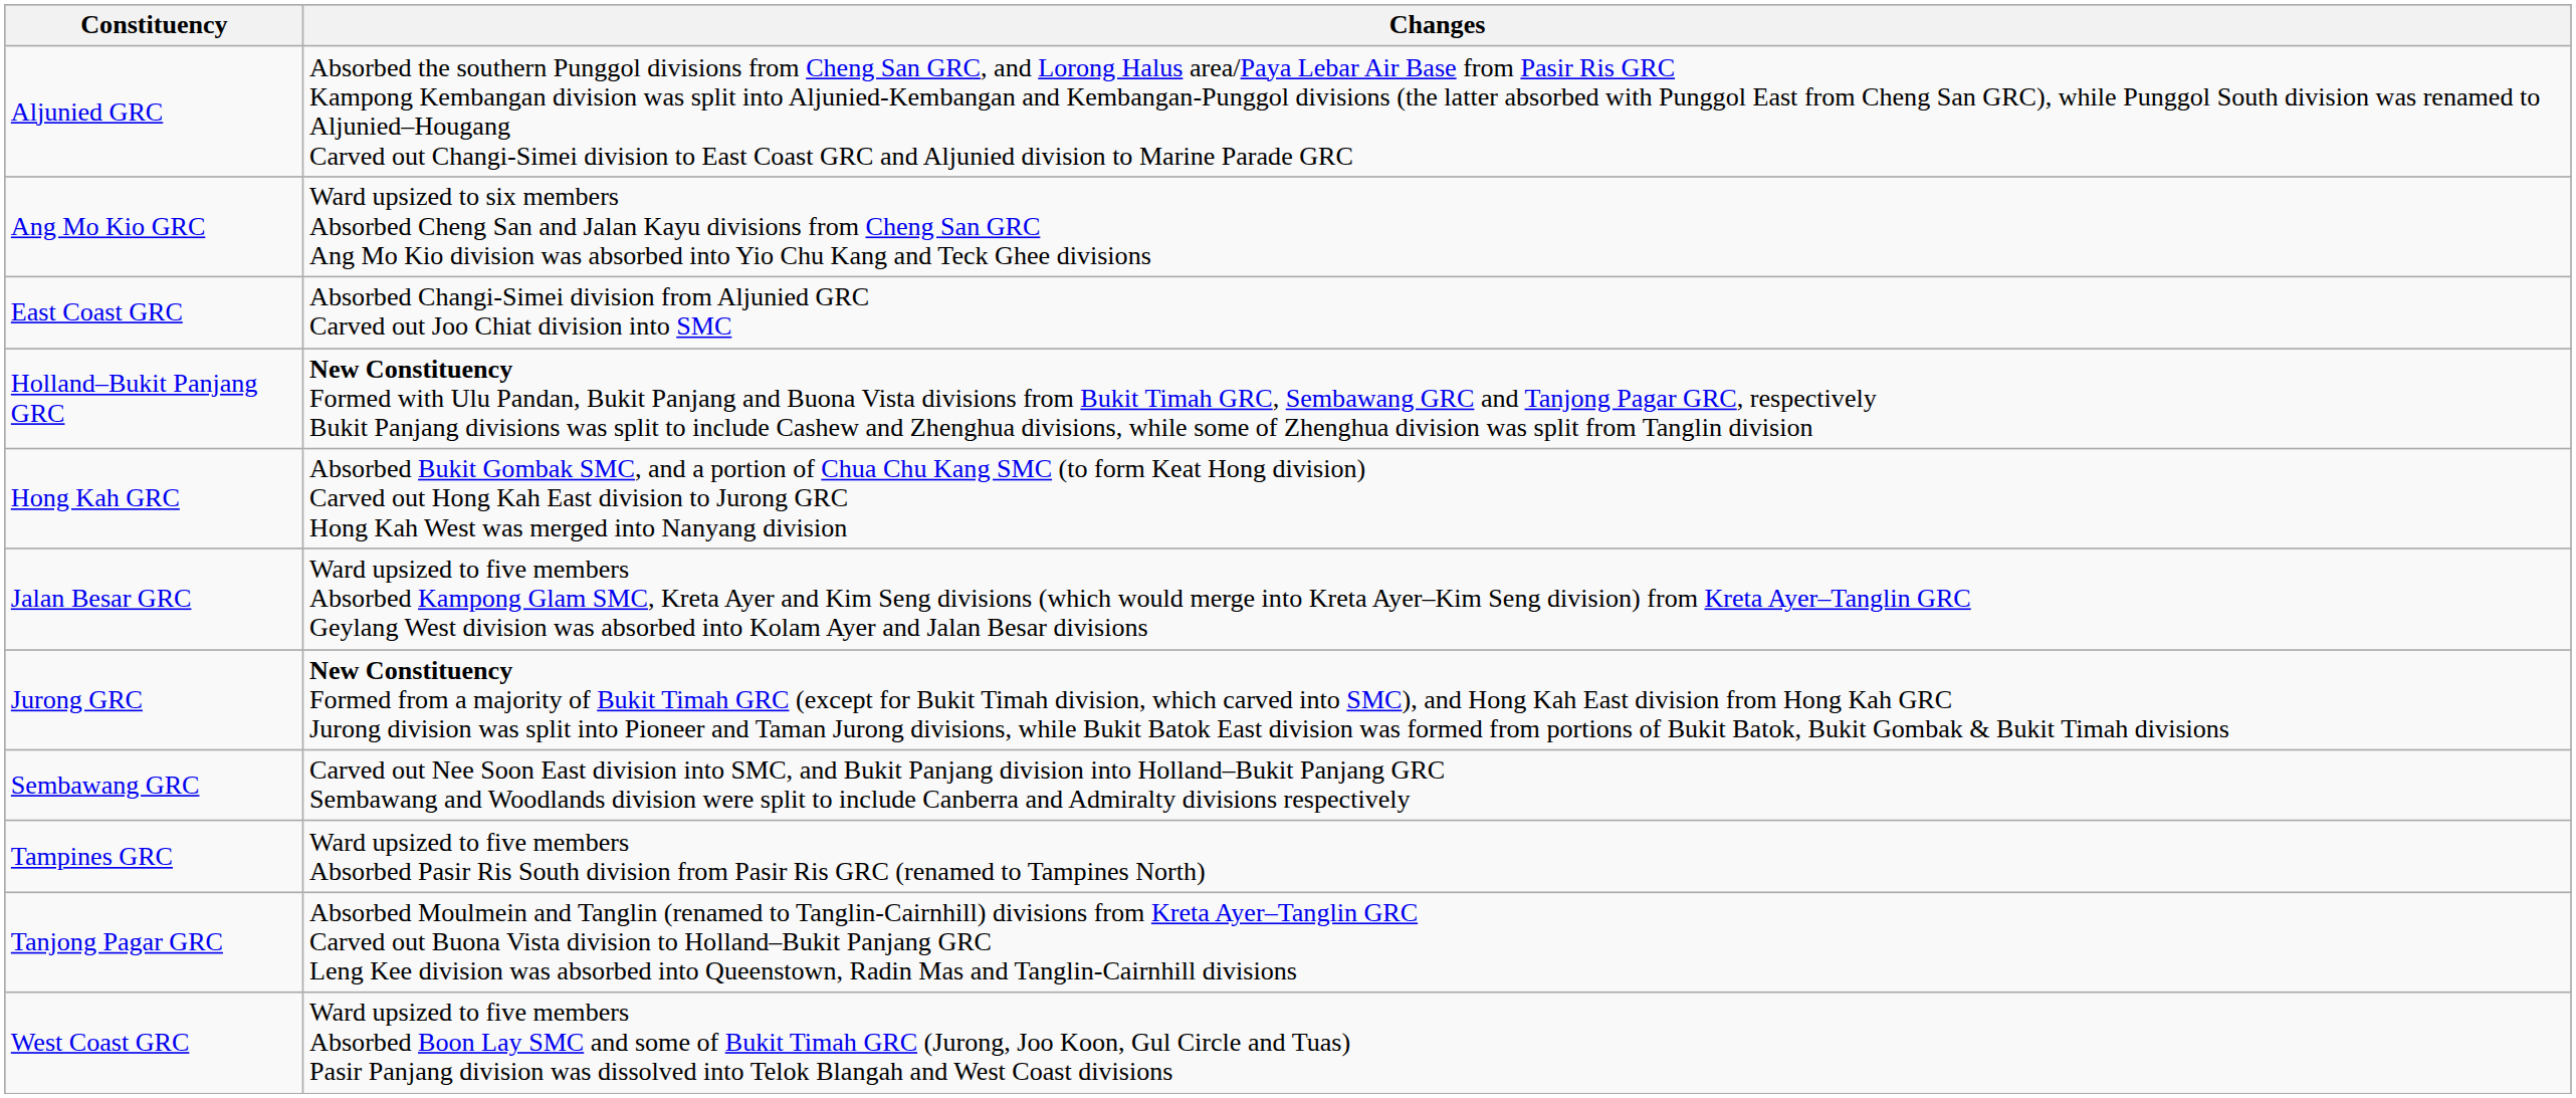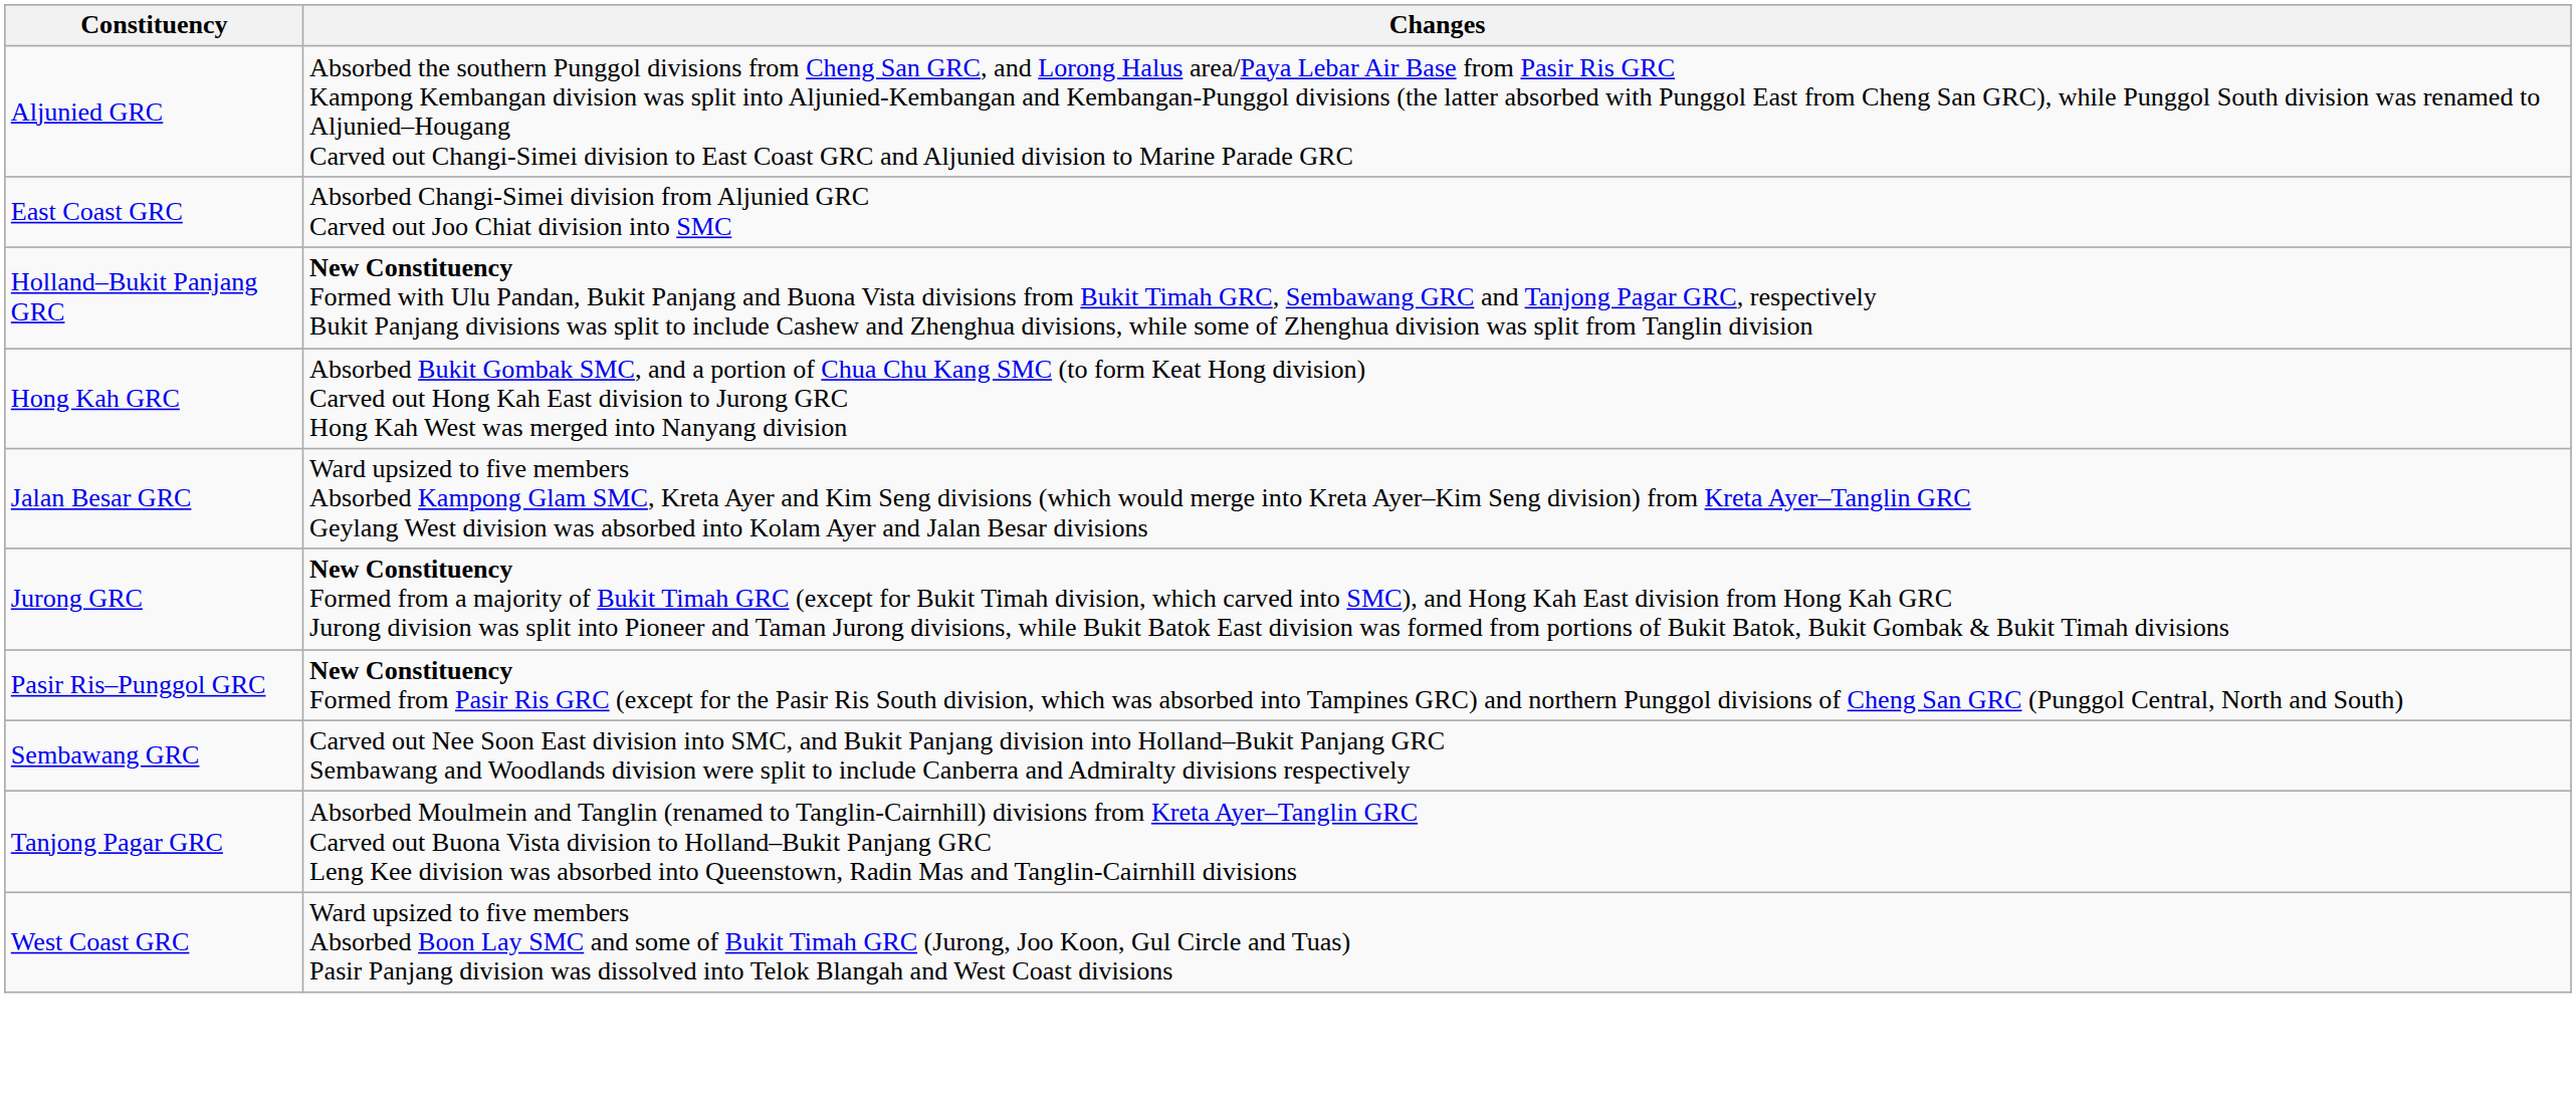 <table class="wikitable">
 <tr>
 <th style="width:175px;">Constituency</th>
 <th>Changes</th>
 </tr>
 <tr>
 <td><a href='#'>Aljunied GRC</a></td>
 <td>Absorbed the southern Punggol divisions from <a href='#'>Cheng San GRC</a>, and <a href='#'>Lorong Halus</a> area/<a href='#'>Paya Lebar Air Base</a> from <a href='#'>Pasir Ris GRC</a><br>Kampong Kembangan division was split into Aljunied-Kembangan and Kembangan-Punggol divisions (the latter absorbed with Punggol East from Cheng San GRC), while Punggol South division was renamed to Aljunied–Hougang<br>Carved out Changi-Simei division to East Coast GRC and Aljunied division to Marine Parade GRC</td>
-</tr>
-<tr>
-<td><a href='#'>Ang Mo Kio GRC</a></td>
-<td>Ward upsized to six members<br>Absorbed Cheng San and Jalan Kayu divisions from <a href='#'>Cheng San GRC</a><br>Ang Mo Kio division was absorbed into Yio Chu Kang and Teck Ghee divisions</td>
 </tr>
 <tr>
 <td><a href='#'>East Coast GRC</a></td>
 <td>Absorbed Changi-Simei division from Aljunied GRC<br>Carved out Joo Chiat division into <a href='#'>SMC</a></td>
 </tr>
 <tr>
 <td><a href='#'>Holland–Bukit Panjang GRC</a></td>
 <td><strong>New Constituency</strong><br>Formed with Ulu Pandan, Bukit Panjang and Buona Vista divisions from <a href='#'>Bukit Timah GRC</a>, <a href='#'>Sembawang GRC</a> and <a href='#'>Tanjong Pagar GRC</a>, respectively<br>Bukit Panjang divisions was split to include Cashew and Zhenghua divisions, while some of Zhenghua division was split from Tanglin division</td>
 </tr>
 <tr>
 <td><a href='#'>Hong Kah GRC</a></td>
 <td>Absorbed <a href='#'>Bukit Gombak SMC</a>, and a portion of <a href='#'>Chua Chu Kang SMC</a> (to form Keat Hong division)<br>Carved out Hong Kah East division to Jurong GRC<br>Hong Kah West was merged into Nanyang division</td>
 </tr>
 <tr>
 <td><a href='#'>Jalan Besar GRC</a></td>
 <td>Ward upsized to five members<br>Absorbed <a href='#'>Kampong Glam SMC</a>, Kreta Ayer and Kim Seng divisions (which would merge into Kreta Ayer–Kim Seng division) from <a href='#'>Kreta Ayer–Tanglin GRC</a><br>Geylang West division was absorbed into Kolam Ayer and Jalan Besar divisions</td>
 </tr>
 <tr>
 <td><a href='#'>Jurong GRC</a></td>
 <td><strong>New Constituency</strong><br>Formed from a majority of <a href='#'>Bukit Timah GRC</a> (except for Bukit Timah division, which carved into <a href='#'>SMC</a>), and Hong Kah East division from Hong Kah GRC<br> Jurong division was split into Pioneer and Taman Jurong divisions, while Bukit Batok East division was formed from portions of Bukit Batok, Bukit Gombak & Bukit Timah divisions</td>
 </tr>
 <tr>
+<td><a href='#'>Pasir Ris–Punggol GRC</a></td>
+<td><strong>New Constituency</strong><br>Formed from <a href='#'>Pasir Ris GRC</a> (except for the Pasir Ris South division, which was absorbed into Tampines GRC) and northern Punggol divisions of <a href='#'>Cheng San GRC</a> (Punggol Central, North and South)</td>
+</tr>
+<tr>
 <td><a href='#'>Sembawang GRC</a></td>
 <td>Carved out Nee Soon East division into SMC, and Bukit Panjang division into Holland–Bukit Panjang GRC<br>Sembawang and Woodlands division were split to include Canberra and Admiralty divisions respectively</td>
-</tr>
-<tr>
-<td><a href='#'>Tampines GRC</a></td>
-<td>Ward upsized to five members<br>Absorbed Pasir Ris South division from Pasir Ris GRC (renamed to Tampines North)</td>
 </tr>
 <tr>
 <td><a href='#'>Tanjong Pagar GRC</a></td>
 <td>Absorbed Moulmein and Tanglin (renamed to Tanglin-Cairnhill) divisions from <a href='#'>Kreta Ayer–Tanglin GRC</a><br>Carved out Buona Vista division to Holland–Bukit Panjang GRC<br>Leng Kee division was absorbed into Queenstown, Radin Mas and Tanglin-Cairnhill divisions</td>
 </tr>
 <tr>
 <td><a href='#'>West Coast GRC</a></td>
 <td>Ward upsized to five members<br>Absorbed <a href='#'>Boon Lay SMC</a> and some of <a href='#'>Bukit Timah GRC</a> (Jurong, Joo Koon, Gul Circle and Tuas)<br>Pasir Panjang division was dissolved into Telok Blangah and West Coast divisions</td>
 </tr>
 </table>
